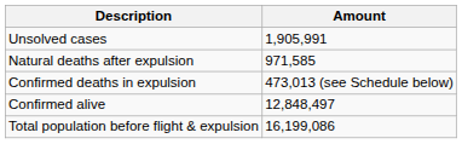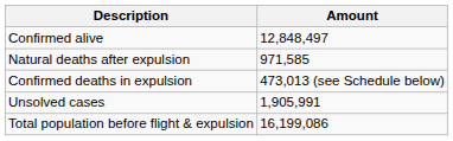 <table class="wikitable sortable">
 <tr>
 <th>Description</th>
 <th>Amount</th>
 </tr>
 <tr>
-<td>Unsolved cases</td>
-<td>1,905,991</td>
+<td>Confirmed alive</td>
+<td>12,848,497</td>
 </tr>
 <tr>
 <td>Natural deaths after expulsion</td>
 <td>971,585</td>
 </tr>
 <tr>
 <td>Confirmed deaths in expulsion</td>
 <td>473,013 (see Schedule below)</td>
 </tr>
 <tr>
-<td>Confirmed alive</td>
-<td>12,848,497</td>
+<td>Unsolved cases</td>
+<td>1,905,991</td>
 </tr>
 <tr>
 <td>Total population before flight & expulsion</td>
 <td>16,199,086</td>
 </tr>
 </table>
